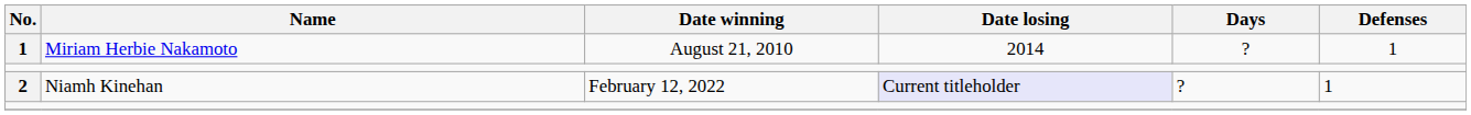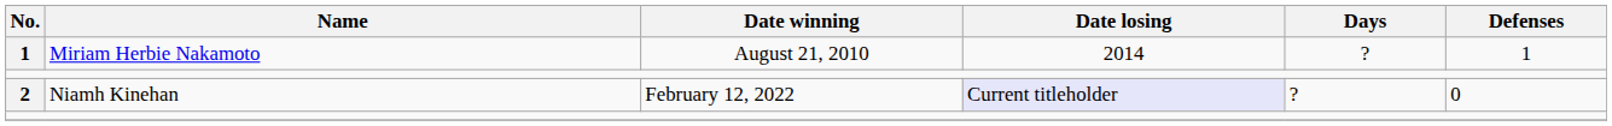 <table class="wikitable" width=100%>
 <tr>
 <th style="width:1%;">No.</th>
 <th style="width:37%;">Name</th>
 <th style="width:20%;">Date winning</th>
 <th style="width:20%;">Date losing</th>
 <th data-sort-type="number" style="width:10%;">Days</th>
 <th data-sort-type="number" style="width:10%;">Defenses</th>
 </tr>
 <tr align=center>
 <th>1</th>
 <td align=left> <a href='#'>Miriam Herbie Nakamoto</a></td>
 <td>August 21, 2010</td>
 <td>2014</td>
 <td>?</td>
 <td>1</td>
 </tr>
 <tr>
 <td colspan="6"></td>
 </tr>
 <tr>
 <th>2</th>
 <td align=left> Niamh Kinehan</td>
 <td>February 12, 2022</td>
 <td style="background: lavender;">Current titleholder</td>
 <td>?</td>
-<td>1</td>
+<td>0</td>
 </tr>
 <tr>
 <td colspan="6"></td>
 </tr>
 <tr>
 </tr>
 </table>
